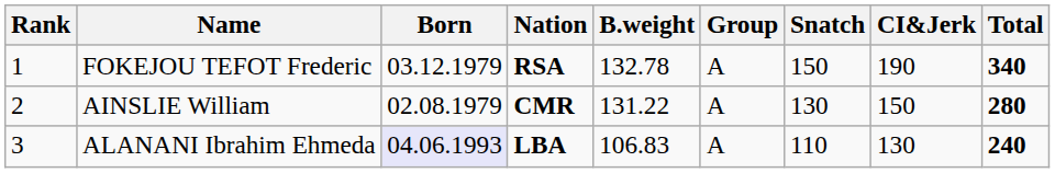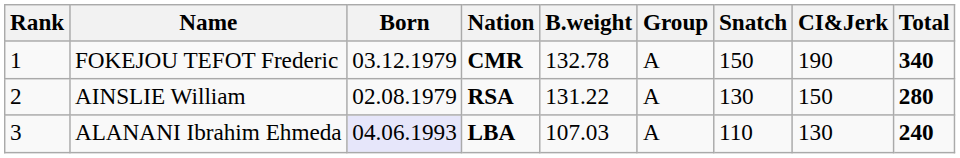 <table class="wikitable">
 <tr>
 <th>Rank</th>
 <th>Name</th>
 <th>Born</th>
 <th>Nation</th>
 <th>B.weight</th>
 <th>Group</th>
 <th>Snatch</th>
 <th>CI&Jerk</th>
 <th>Total</th>
 </tr>
 <tr>
 <td>1</td>
 <td>FOKEJOU TEFOT Frederic</td>
 <td>03.12.1979</td>
-<td><strong>RSA</strong></td>
+<td><strong>CMR</strong></td>
 <td>132.78</td>
 <td>A</td>
 <td>150</td>
 <td>190</td>
 <td><strong>340</strong></td>
 </tr>
 <tr>
 <td>2</td>
 <td>AINSLIE William</td>
 <td>02.08.1979</td>
-<td><strong>CMR</strong></td>
+<td><strong>RSA</strong></td>
 <td>131.22</td>
 <td>A</td>
 <td>130</td>
 <td>150</td>
 <td><strong>280</strong></td>
 </tr>
 <tr>
 <td>3</td>
 <td>ALANANI Ibrahim Ehmeda</td>
 <td style="background: lavender;">04.06.1993</td>
 <td><strong>LBA</strong></td>
-<td>106.83</td>
+<td>107.03</td>
 <td>A</td>
 <td>110</td>
 <td>130</td>
 <td><strong>240</strong></td>
 </tr>
 </table>
